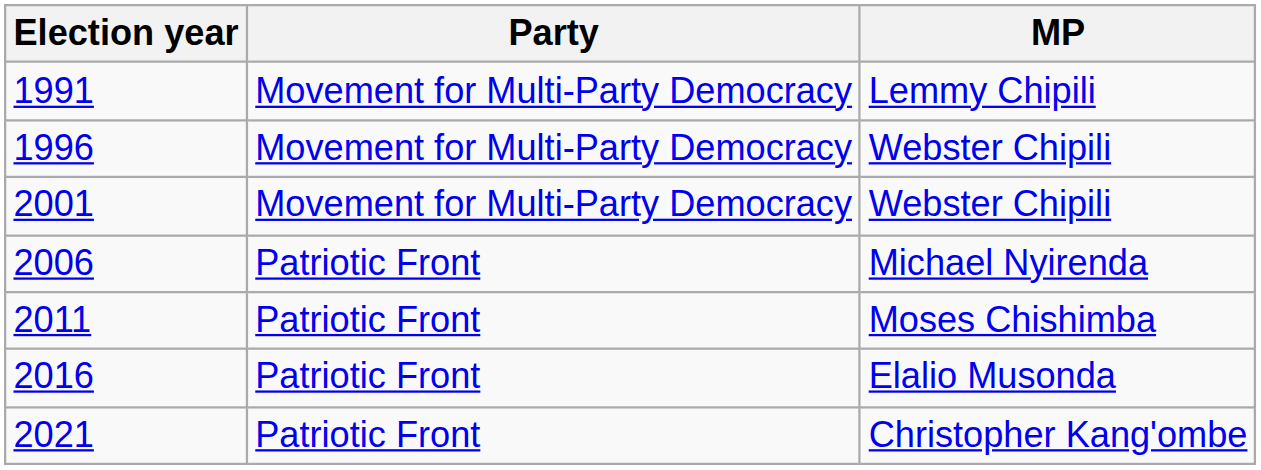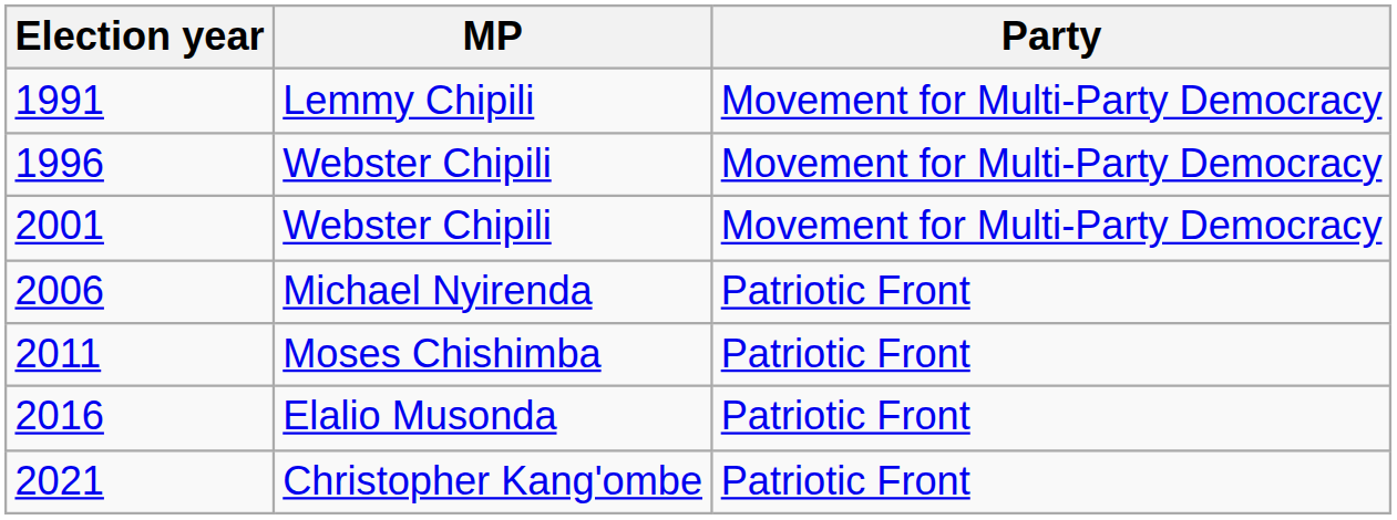 <table class=wikitable>
 <tr>
 <th>Election year</th>
+<th>MP</th>
 <th>Party</th>
-<th>MP</th>
 </tr>
 <tr>
 <td><a href='#'>1991</a></td>
+<td><a href='#'>Lemmy Chipili</a></td>
 <td><a href='#'>Movement for Multi-Party Democracy</a></td>
-<td><a href='#'>Lemmy Chipili</a></td>
 </tr>
 <tr>
 <td><a href='#'>1996</a></td>
+<td><a href='#'>Webster Chipili</a></td>
 <td><a href='#'>Movement for Multi-Party Democracy</a></td>
-<td><a href='#'>Webster Chipili</a></td>
 </tr>
 <tr>
 <td><a href='#'>2001</a></td>
+<td><a href='#'>Webster Chipili</a></td>
 <td><a href='#'>Movement for Multi-Party Democracy</a></td>
-<td><a href='#'>Webster Chipili</a></td>
 </tr>
 <tr>
 <td><a href='#'>2006</a></td>
+<td><a href='#'>Michael Nyirenda</a></td>
 <td><a href='#'>Patriotic Front</a></td>
-<td><a href='#'>Michael Nyirenda</a></td>
 </tr>
 <tr>
 <td><a href='#'>2011</a></td>
+<td><a href='#'>Moses Chishimba</a></td>
 <td><a href='#'>Patriotic Front</a></td>
-<td><a href='#'>Moses Chishimba</a></td>
 </tr>
 <tr>
 <td><a href='#'>2016</a></td>
+<td><a href='#'>Elalio Musonda</a></td>
 <td><a href='#'>Patriotic Front</a></td>
-<td><a href='#'>Elalio Musonda</a></td>
 </tr>
 <tr>
 <td><a href='#'>2021</a></td>
+<td><a href='#'>Christopher Kang'ombe</a></td>
 <td><a href='#'>Patriotic Front</a></td>
-<td><a href='#'>Christopher Kang'ombe</a></td>
 </tr>
 </table>
